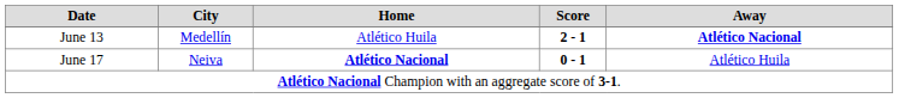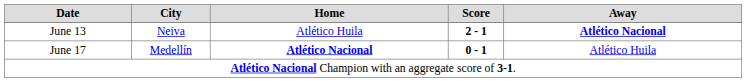 <table border=1 style="border-collapse:collapse; font-size:100%;" cellpadding=3 cellspacing=0 width=80%>
 <tr bgcolor=#DDDDDD align=center>
 <th width=16%>Date</th>
 <th width=10%>City</th>
 <th width=30%>Home</th>
 <th width=7%>Score</th>
 <th width=30%>Away</th>
 </tr>
 <tr bgcolor=#DDDDDD>
 </tr>
 <tr align=center bgcolor=#ffffff>
 <td>June 13</td>
-<td><a href='#'>Medellín</a></td>
+<td><a href='#'>Neiva</a></td>
 <td><a href='#'>Atlético Huila</a></td>
 <td><strong>2 - 1</strong></td>
 <td><strong><a href='#'>Atlético Nacional</a></strong></td>
 </tr>
 <tr align=center bgcolor=#ffffff>
 <td>June 17</td>
-<td><a href='#'>Neiva</a></td>
+<td><a href='#'>Medellín</a></td>
 <td><strong><a href='#'>Atlético Nacional</a></strong></td>
 <td><strong>0 - 1</strong></td>
 <td><a href='#'>Atlético Huila</a></td>
 </tr>
 <tr align=center bgcolor=#ffffff>
 <td colspan=5><strong><a href='#'>Atlético Nacional</a></strong> Champion with an aggregate score of <strong>3-1</strong>.</td>
 </tr>
 </table>
